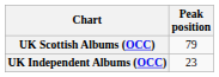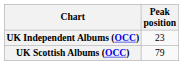 <table class="wikitable plainrowheaders sortable" style="text-align:center;" border="1">
 <tr>
 <th scope="col">Chart</th>
 <th scope="col">Peak<br>position</th>
 </tr>
 <tr>
+<th scope="row">UK Independent Albums (<a href='#'>OCC</a>)</th>
+<td>23</td>
+</tr>
+<tr>
 <th scope="row">UK Scottish Albums (<a href='#'>OCC</a>)</th>
 <td>79</td>
 </tr>
-<tr>
-<th scope="row">UK Independent Albums (<a href='#'>OCC</a>)</th>
-<td>23</td>
-</tr>
 </table>
